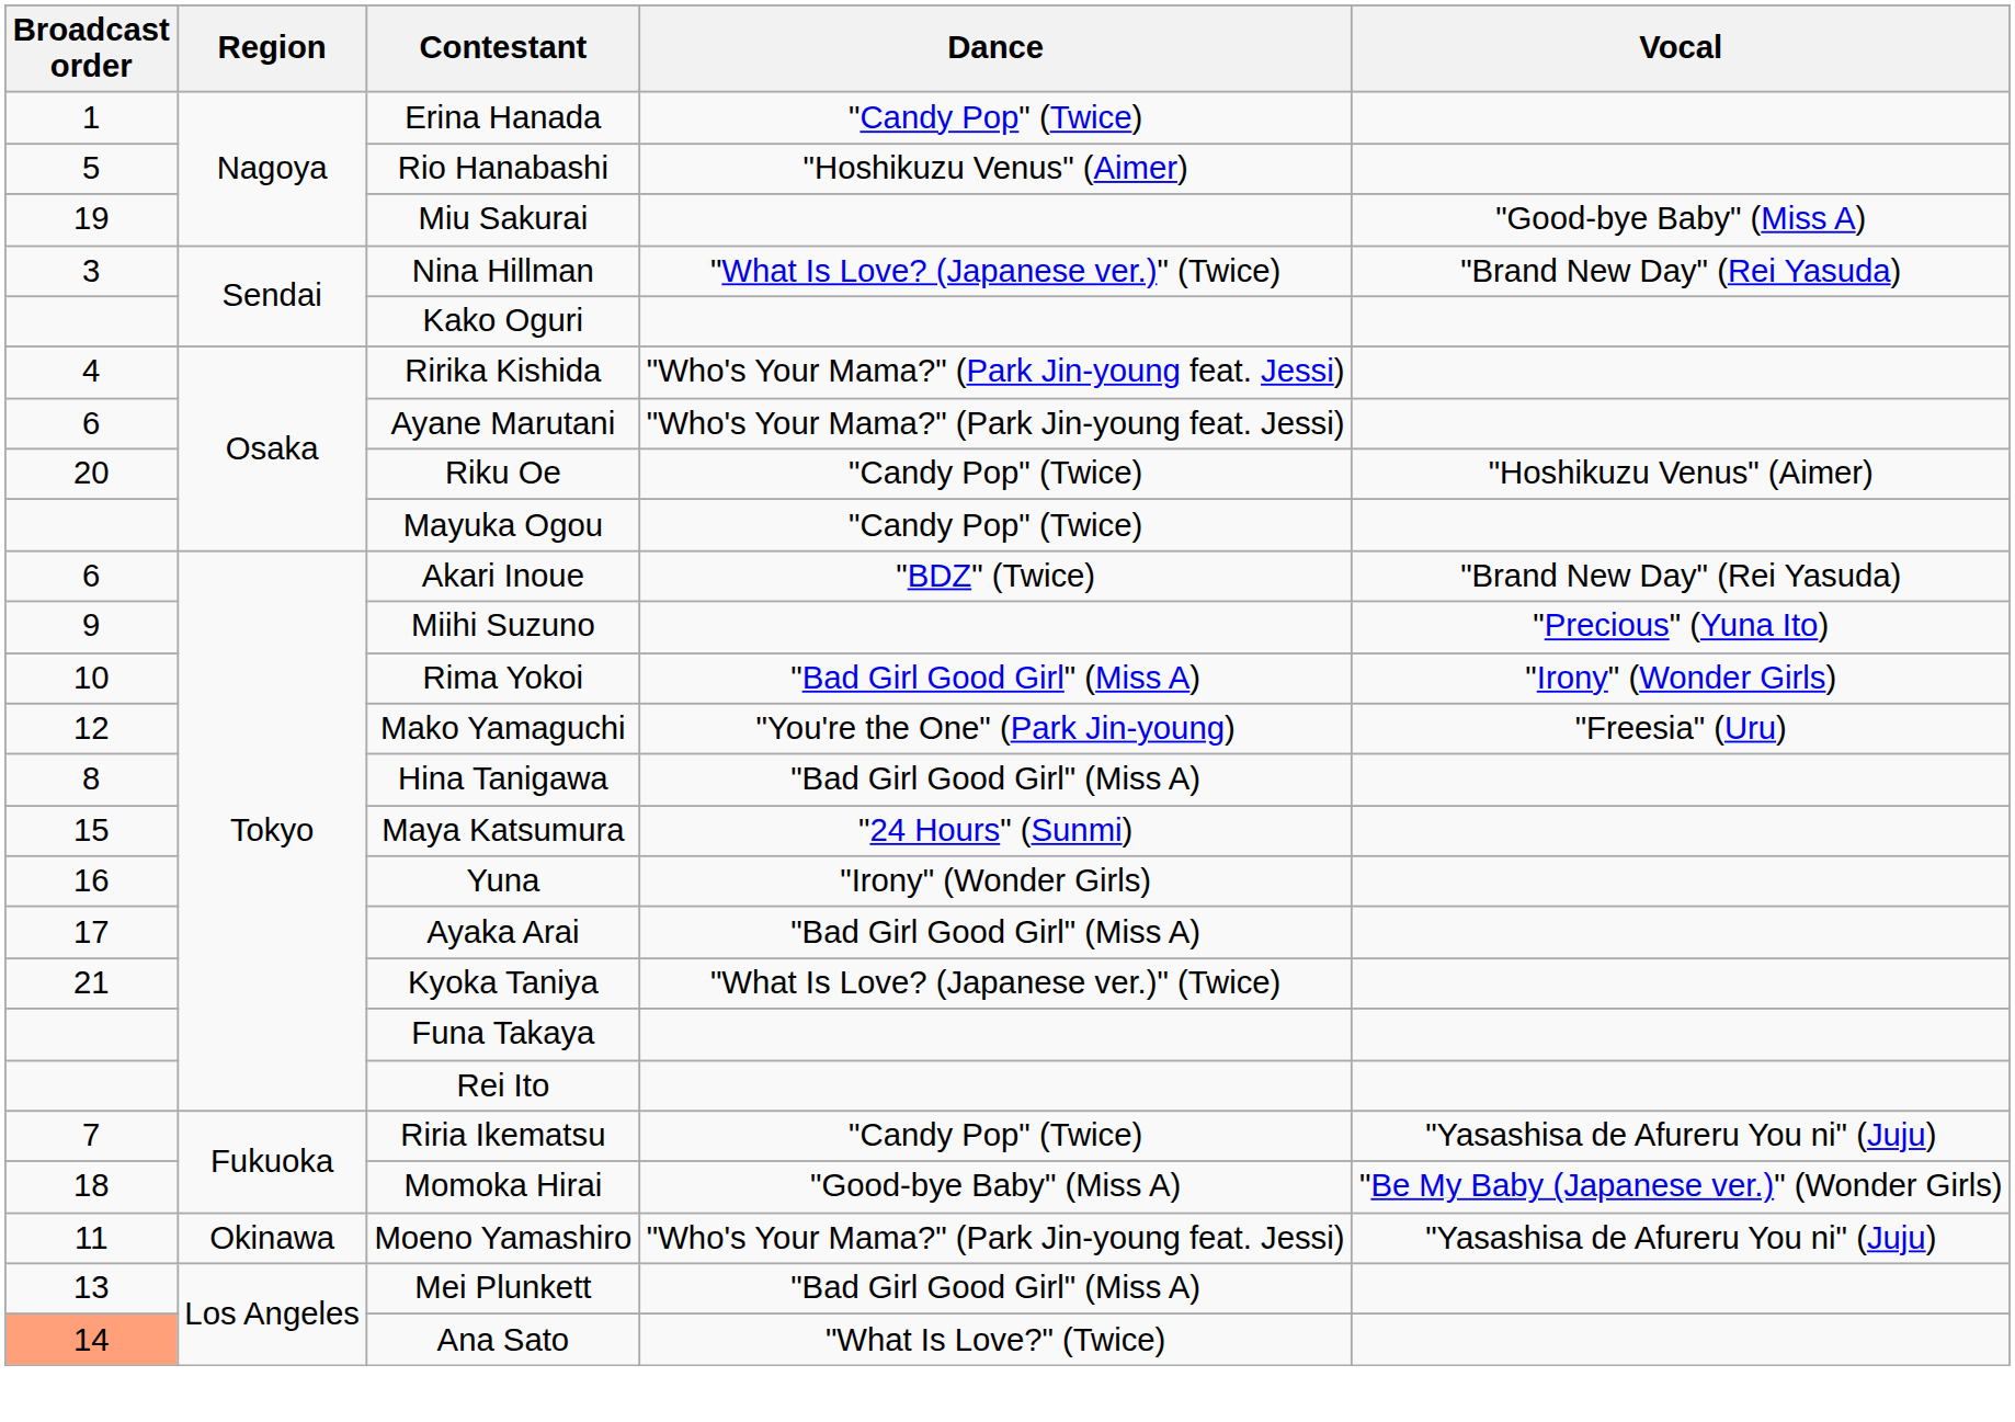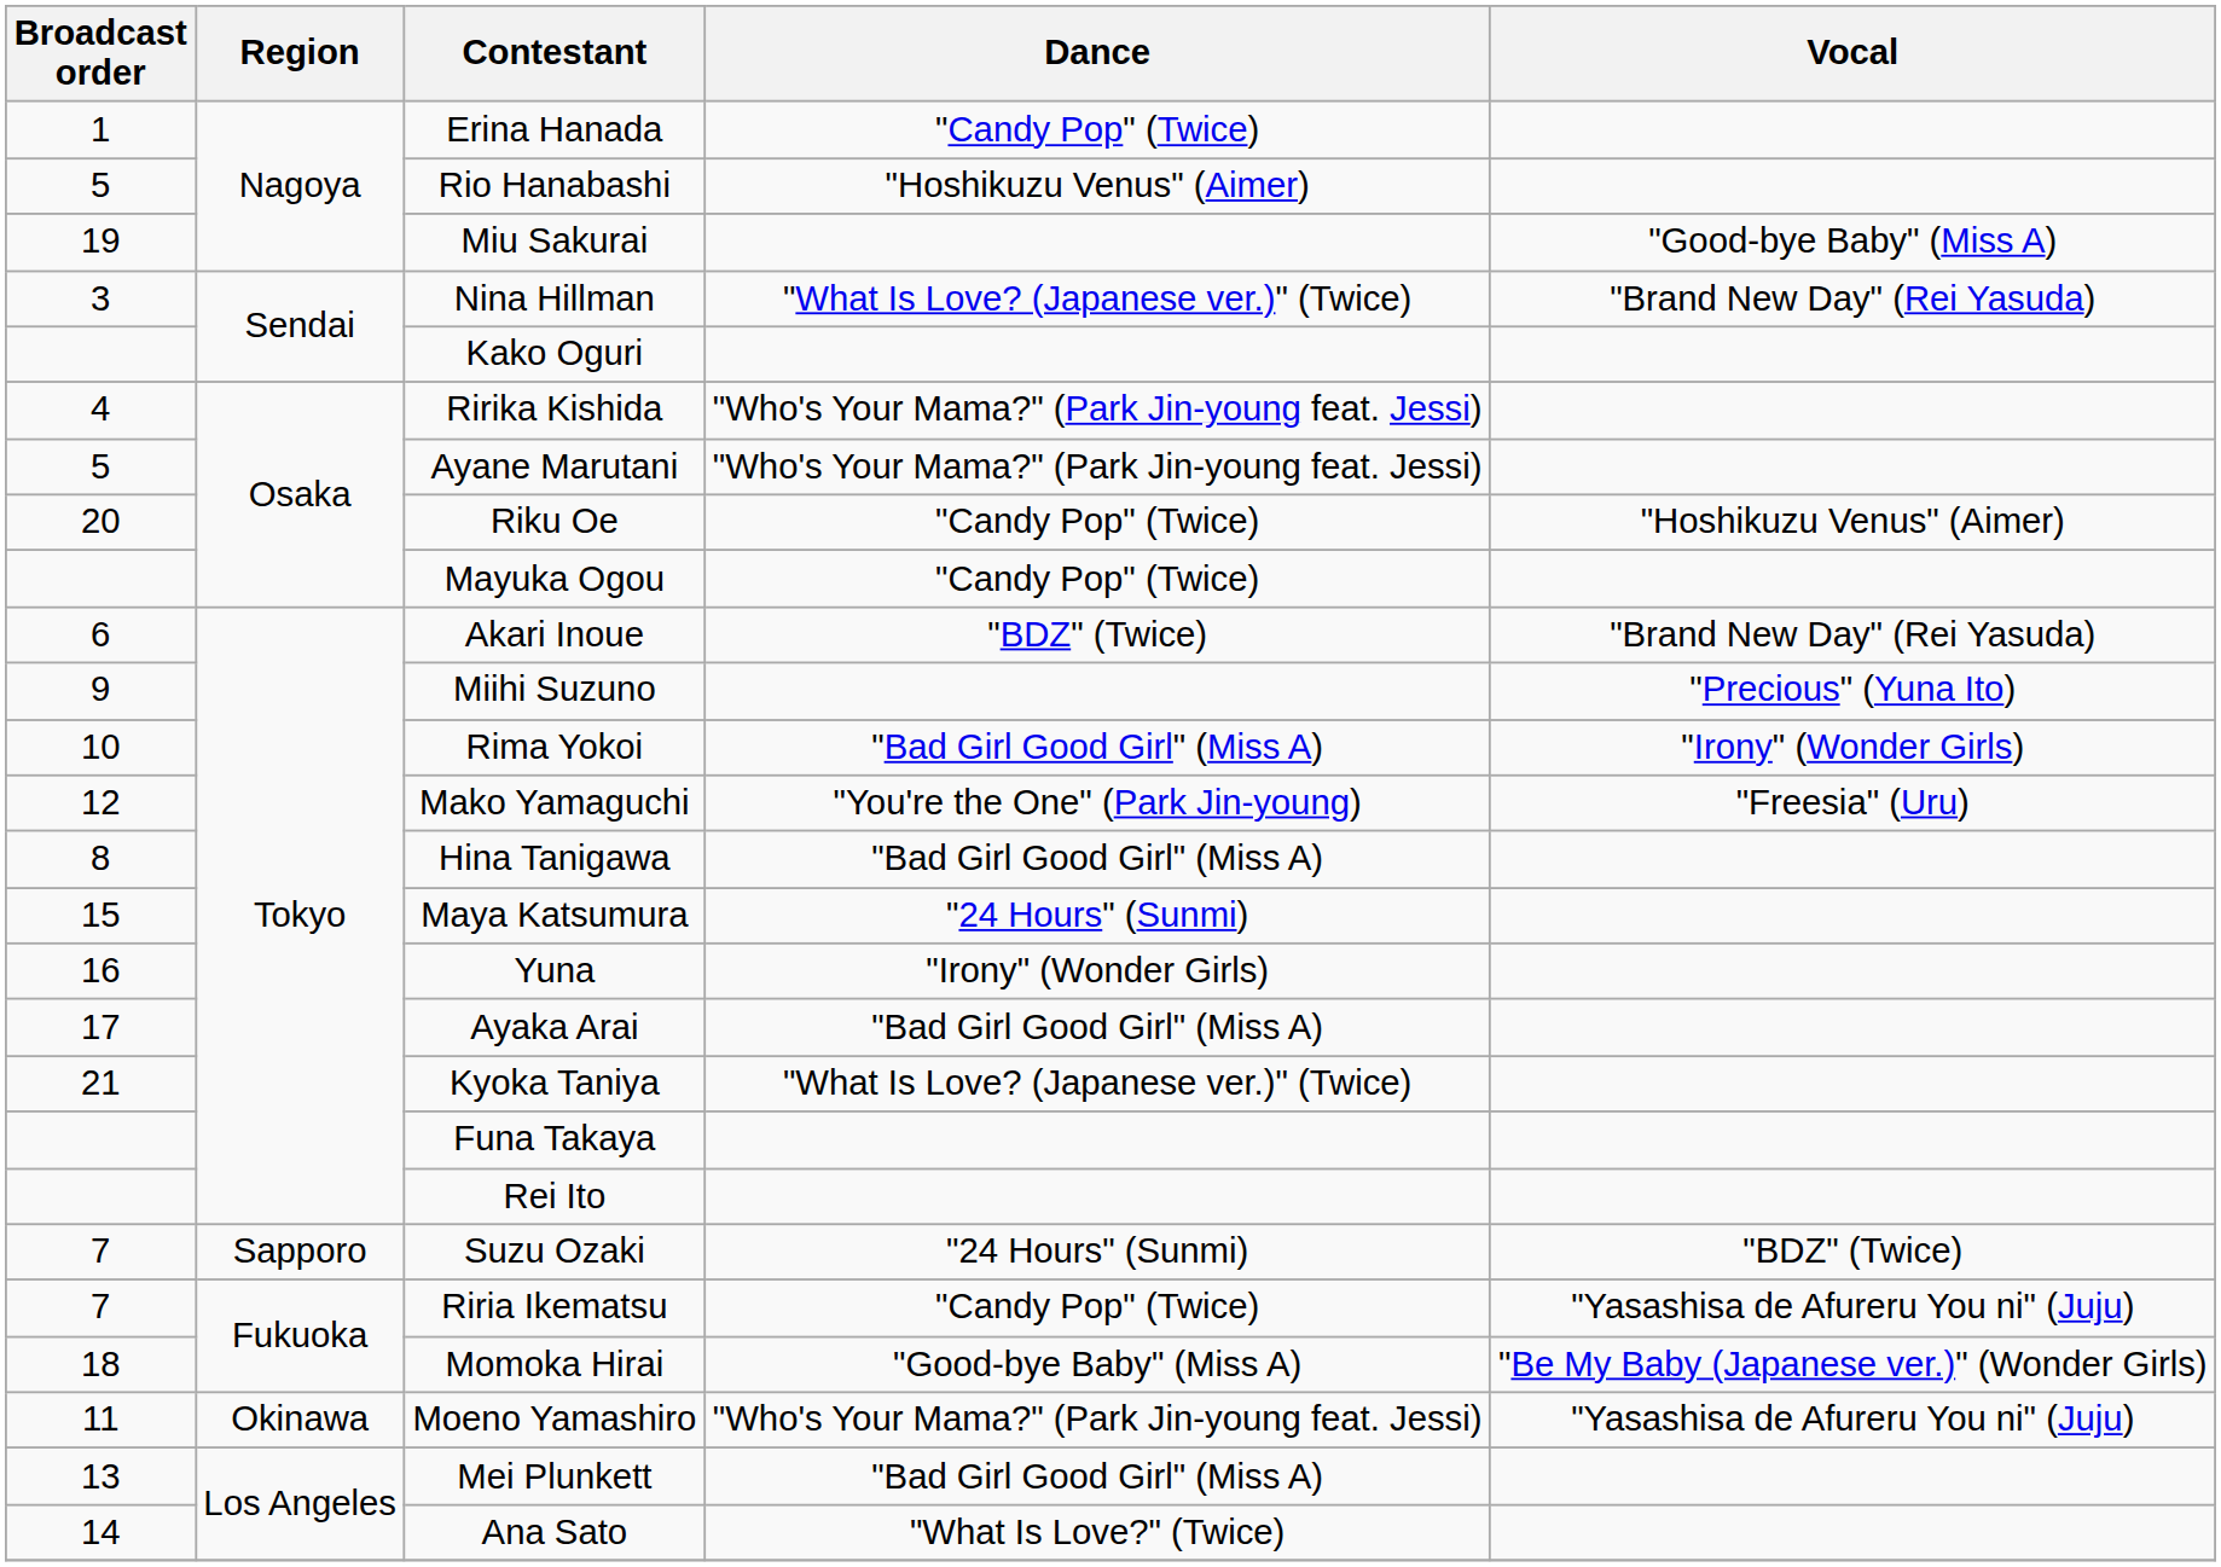 <table class="wikitable sortable" style="text-align:center;" |>
 <tr>
 <th>Broadcast<br>order</th>
 <th>Region</th>
 <th>Contestant</th>
 <th>Dance</th>
 <th>Vocal</th>
 </tr>
 <tr>
 <td>1</td>
 <td rowspan="3">Nagoya</td>
 <td data-sort-value="Hanada">Erina Hanada</td>
 <td>"<a href='#'>Candy Pop</a>" (<a href='#'>Twice</a>)</td>
 <td></td>
 </tr>
 <tr>
 <td>5</td>
 <td data-sort-value="Hanabashi">Rio Hanabashi</td>
 <td>"Hoshikuzu Venus" (<a href='#'>Aimer</a>)</td>
 <td></td>
 </tr>
 <tr>
 <td>19</td>
 <td data-sort-value="Sakurai">Miu Sakurai</td>
 <td></td>
 <td>"Good-bye Baby" (<a href='#'>Miss A</a>)</td>
 </tr>
 <tr>
 <td>3</td>
 <td rowspan="2">Sendai</td>
 <td data-sort-value="Hillman">Nina Hillman</td>
 <td>"<a href='#'>What Is Love? (Japanese ver.)</a>" (Twice)</td>
 <td>"Brand New Day" (<a href='#'>Rei Yasuda</a>)</td>
 </tr>
 <tr>
 <td></td>
 <td data-sort-value="Oguri">Kako Oguri</td>
 <td></td>
 <td></td>
 </tr>
 <tr>
 <td>4</td>
 <td rowspan="4">Osaka</td>
 <td data-sort-value="Kishida">Ririka Kishida</td>
 <td>"Who's Your Mama?" (<a href='#'>Park Jin-young</a> feat. <a href='#'>Jessi</a>)</td>
 <td></td>
 </tr>
 <tr>
-<td>6</td>
+<td>5</td>
 <td data-sort-value="Marutani">Ayane Marutani</td>
 <td>"Who's Your Mama?" (Park Jin-young feat. Jessi)</td>
 <td></td>
 </tr>
 <tr>
 <td>20</td>
 <td data-sort-value="Oe">Riku Oe</td>
 <td>"Candy Pop" (Twice)</td>
 <td>"Hoshikuzu Venus" (Aimer)</td>
 </tr>
 <tr>
 <td></td>
 <td data-sort-value="Ogou">Mayuka Ogou</td>
 <td>"Candy Pop" (Twice)</td>
 <td></td>
 </tr>
 <tr>
 <td>6</td>
 <td rowspan="11">Tokyo</td>
 <td data-sort-value="Inoue">Akari Inoue</td>
 <td>"<a href='#'>BDZ</a>" (Twice)</td>
 <td>"Brand New Day" (Rei Yasuda)</td>
 </tr>
 <tr>
 <td>9</td>
 <td data-sort-value="Suzuno">Miihi Suzuno</td>
 <td></td>
 <td>"<a href='#'>Precious</a>" (<a href='#'>Yuna Ito</a>)</td>
 </tr>
 <tr>
 <td>10</td>
 <td data-sort-value="Yokoi">Rima Yokoi</td>
 <td>"<a href='#'>Bad Girl Good Girl</a>" (<a href='#'>Miss A</a>)</td>
 <td>"<a href='#'>Irony</a>" (<a href='#'>Wonder Girls</a>)</td>
 </tr>
 <tr>
 <td>12</td>
 <td data-sort-value="Yamaguchi">Mako Yamaguchi</td>
 <td>"You're the One" (<a href='#'>Park Jin-young</a>)</td>
 <td>"Freesia" (<a href='#'>Uru</a>)</td>
 </tr>
 <tr>
 <td>8</td>
 <td data-sort-value="Tanigawa">Hina Tanigawa</td>
 <td>"Bad Girl Good Girl" (Miss A)</td>
 <td></td>
 </tr>
 <tr>
 <td>15</td>
 <td data-sort-value="Katsumura">Maya Katsumura</td>
 <td>"<a href='#'>24 Hours</a>" (<a href='#'>Sunmi</a>)</td>
 <td></td>
 </tr>
 <tr>
 <td>16</td>
 <td>Yuna</td>
 <td>"Irony" (Wonder Girls)</td>
 <td></td>
 </tr>
 <tr>
 <td>17</td>
 <td data-sort-value="Arai">Ayaka Arai</td>
 <td>"Bad Girl Good Girl" (Miss A)</td>
 <td></td>
 </tr>
 <tr>
 <td>21</td>
 <td data-sort-value="Taniya">Kyoka Taniya</td>
 <td>"What Is Love? (Japanese ver.)" (Twice)</td>
 <td></td>
 </tr>
 <tr>
 <td></td>
 <td data-sort-value="Takaya">Funa Takaya</td>
 <td></td>
 <td></td>
 </tr>
 <tr>
 <td></td>
 <td data-sort-value="Ito">Rei Ito</td>
 <td></td>
 <td></td>
 </tr>
 <tr>
 <td>7</td>
+<td>Sapporo</td>
+<td data-sort-value="Ozaki">Suzu Ozaki</td>
+<td>"24 Hours" (Sunmi)</td>
+<td>"BDZ" (Twice)</td>
+</tr>
+<tr>
+<td>7</td>
 <td rowspan="2">Fukuoka</td>
 <td data-sort-value="Ikematsu">Riria Ikematsu</td>
 <td>"Candy Pop" (Twice)</td>
 <td>"Yasashisa de Afureru You ni" (<a href='#'>Juju</a>)</td>
 </tr>
 <tr>
 <td>18</td>
 <td data-sort-value="Hirai">Momoka Hirai</td>
 <td>"Good-bye Baby" (Miss A)</td>
 <td>"<a href='#'>Be My Baby (Japanese ver.)</a>" (Wonder Girls)</td>
 </tr>
 <tr>
 <td>11</td>
 <td>Okinawa</td>
 <td data-sort-value="Yamashiro">Moeno Yamashiro</td>
 <td>"Who's Your Mama?" (Park Jin-young feat. Jessi)</td>
 <td>"Yasashisa de Afureru You ni" (<a href='#'>Juju</a>)</td>
 </tr>
 <tr>
 <td>13</td>
 <td rowspan="2">Los Angeles</td>
 <td data-sort-value="Plunkett">Mei Plunkett</td>
 <td>"Bad Girl Good Girl" (Miss A)</td>
 <td></td>
 </tr>
 <tr>
-<td style="background: lightsalmon;">14</td>
+<td>14</td>
 <td data-sort-value="Sato">Ana Sato</td>
 <td>"What Is Love?" (Twice)</td>
 <td></td>
 </tr>
 <tr>
 </tr>
 </table>
